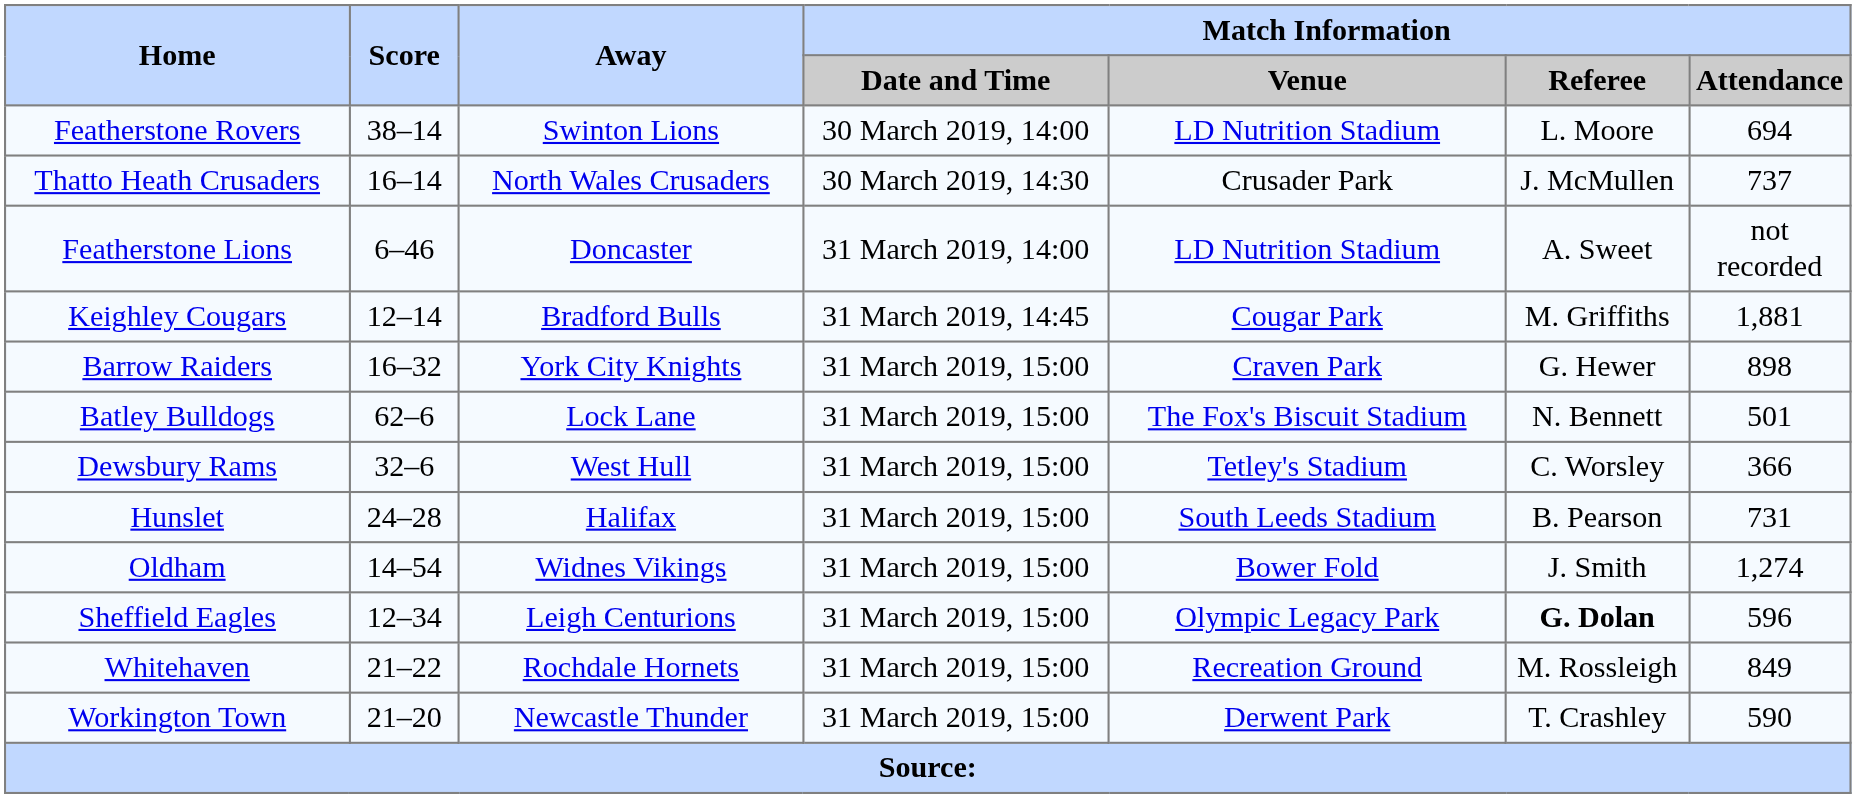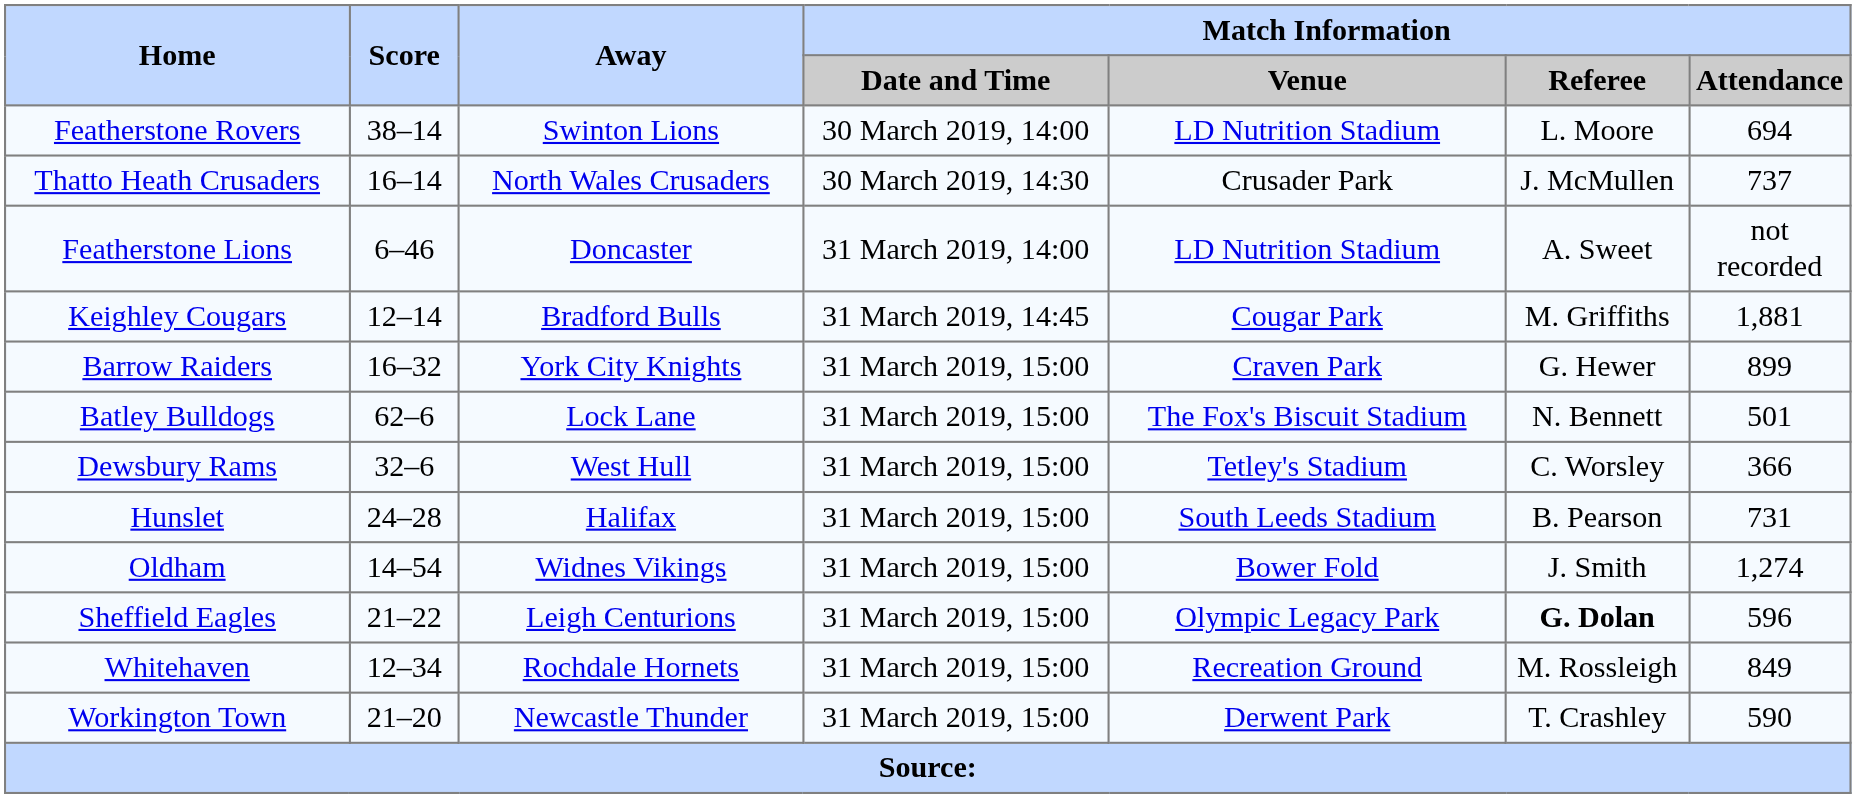 <table border=1 style="border-collapse:collapse; font-size:90%; text-align:center"; cellpadding=3 cellspacing=0 width=100%>
 <tr style="background:#c1d8ff">
 <th rowspan="2" width=19%>Home</th>
 <th rowspan="2" width=6%>Score</th>
 <th rowspan="2" width=19%>Away</th>
 <th colspan="4">Match Information</th>
 </tr>
 <tr style="background:#cccccc">
 <th width=17%>Date and Time</th>
 <th width=22%>Venue</th>
 <th width=10%>Referee</th>
 <th width=7%>Attendance</th>
 </tr>
 <tr style="background:#f5faff">
 <td> <a href='#'>Featherstone Rovers</a></td>
 <td>38–14</td>
 <td> <a href='#'>Swinton Lions</a></td>
 <td>30 March 2019, 14:00</td>
 <td><a href='#'>LD Nutrition Stadium</a></td>
 <td>L. Moore</td>
 <td>694</td>
 </tr>
 <tr style="background:#f5faff">
 <td><a href='#'>Thatto Heath Crusaders</a></td>
 <td>16–14</td>
 <td> <a href='#'>North Wales Crusaders</a></td>
 <td>30 March 2019, 14:30</td>
 <td>Crusader Park</td>
 <td>J. McMullen</td>
 <td>737</td>
 </tr>
 <tr style="background:#f5faff">
 <td><a href='#'>Featherstone Lions</a></td>
 <td>6–46</td>
 <td> <a href='#'>Doncaster</a></td>
 <td>31 March 2019, 14:00</td>
 <td><a href='#'>LD Nutrition Stadium</a></td>
 <td>A. Sweet</td>
 <td>not recorded</td>
 </tr>
 <tr style="background:#f5faff">
 <td> <a href='#'>Keighley Cougars</a></td>
 <td>12–14</td>
 <td> <a href='#'>Bradford Bulls</a></td>
 <td>31 March 2019, 14:45</td>
 <td><a href='#'>Cougar Park</a></td>
 <td>M. Griffiths</td>
 <td>1,881</td>
 </tr>
 <tr style="background:#f5faff">
 <td> <a href='#'>Barrow Raiders</a></td>
 <td>16–32</td>
 <td> <a href='#'>York City Knights</a></td>
 <td>31 March 2019, 15:00</td>
 <td><a href='#'>Craven Park</a></td>
 <td>G. Hewer</td>
-<td>898</td>
+<td>899</td>
 </tr>
 <tr style="background:#f5faff">
 <td> <a href='#'>Batley Bulldogs</a></td>
 <td>62–6</td>
 <td><a href='#'>Lock Lane</a></td>
 <td>31 March 2019, 15:00</td>
 <td><a href='#'>The Fox's Biscuit Stadium</a></td>
 <td>N. Bennett</td>
 <td>501</td>
 </tr>
 <tr style="background:#f5faff">
 <td> <a href='#'>Dewsbury Rams</a></td>
 <td>32–6</td>
 <td><a href='#'>West Hull</a></td>
 <td>31 March 2019, 15:00</td>
 <td><a href='#'>Tetley's Stadium</a></td>
 <td>C. Worsley</td>
 <td>366</td>
 </tr>
 <tr style="background:#f5faff">
 <td> <a href='#'>Hunslet</a></td>
 <td>24–28</td>
 <td> <a href='#'>Halifax</a></td>
 <td>31 March 2019, 15:00</td>
 <td><a href='#'>South Leeds Stadium</a></td>
 <td>B. Pearson</td>
 <td>731</td>
 </tr>
 <tr style="background:#f5faff">
 <td> <a href='#'>Oldham</a></td>
 <td>14–54</td>
 <td> <a href='#'>Widnes Vikings</a></td>
 <td>31 March 2019, 15:00</td>
 <td><a href='#'>Bower Fold</a></td>
 <td>J. Smith</td>
 <td>1,274</td>
 </tr>
 <tr style="background:#f5faff">
 <td> <a href='#'>Sheffield Eagles</a></td>
-<td>12–34</td>
+<td>21–22</td>
 <td> <a href='#'>Leigh Centurions</a></td>
 <td>31 March 2019, 15:00</td>
 <td><a href='#'>Olympic Legacy Park</a></td>
 <td><strong>G. Dolan</strong></td>
 <td>596</td>
 </tr>
 <tr style="background:#f5faff">
 <td> <a href='#'>Whitehaven</a></td>
-<td>21–22</td>
+<td>12–34</td>
 <td> <a href='#'>Rochdale Hornets</a></td>
 <td>31 March 2019, 15:00</td>
 <td><a href='#'>Recreation Ground</a></td>
 <td>M. Rossleigh</td>
 <td>849</td>
 </tr>
 <tr style="background:#f5faff">
 <td> <a href='#'>Workington Town</a></td>
 <td>21–20</td>
 <td> <a href='#'>Newcastle Thunder</a></td>
 <td>31 March 2019, 15:00</td>
 <td><a href='#'>Derwent Park</a></td>
 <td>T. Crashley</td>
 <td>590</td>
 </tr>
 <tr style="background:#c1d8ff">
 <th colspan="12">Source:</th>
 </tr>
 </table>
